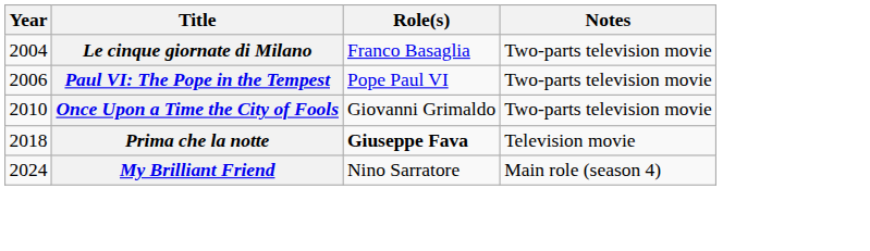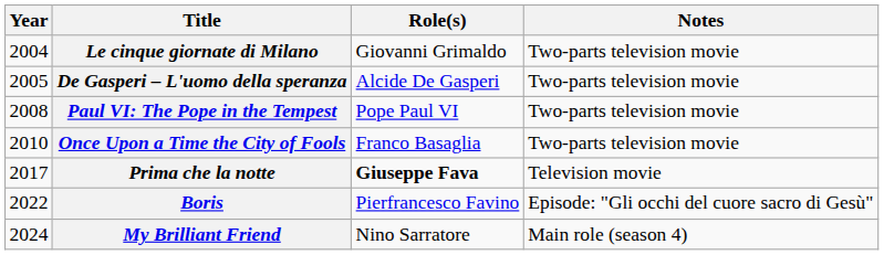 <table class="wikitable plainrowheaders sortable">
 <tr>
 <th scope="col">Year</th>
 <th scope="col">Title</th>
 <th scope="col">Role(s)</th>
 <th scope="col" class="unsortable">Notes</th>
 </tr>
 <tr>
 <td>2004</td>
 <th scope=row><em>Le cinque giornate di Milano</em></th>
-<td><a href='#'>Franco Basaglia</a></td>
+<td>Giovanni Grimaldo</td>
 <td>Two-parts television movie</td>
 </tr>
 <tr>
-<td>2006</td>
+<td>2005</td>
+<th scope=row><em>De Gasperi – L'uomo della speranza</em></th>
+<td><a href='#'>Alcide De Gasperi</a></td>
+<td>Two-parts television movie</td>
+</tr>
+<tr>
+<td>2008</td>
 <th scope=row><em><a href='#'>Paul VI: The Pope in the Tempest</a></em></th>
 <td><a href='#'>Pope Paul VI</a></td>
 <td>Two-parts television movie</td>
 </tr>
 <tr>
 <td>2010</td>
 <th scope=row><em><a href='#'>Once Upon a Time the City of Fools</a></em></th>
-<td>Giovanni Grimaldo</td>
+<td><a href='#'>Franco Basaglia</a></td>
 <td>Two-parts television movie</td>
 </tr>
 <tr>
-<td>2018</td>
+<td>2017</td>
 <th scope=row><em>Prima che la notte</em></th>
 <td><strong>Giuseppe Fava</strong></td>
 <td>Television movie</td>
+</tr>
+<tr>
+<td>2022</td>
+<th scope=row><em><a href='#'>Boris</a></em></th>
+<td><a href='#'>Pierfrancesco Favino</a></td>
+<td>Episode: "Gli occhi del cuore sacro di Gesù"</td>
 </tr>
 <tr>
 <td>2024</td>
 <th scope=row><em><a href='#'>My Brilliant Friend</a></em></th>
 <td>Nino Sarratore</td>
 <td>Main role (season 4)</td>
 </tr>
 </table>
